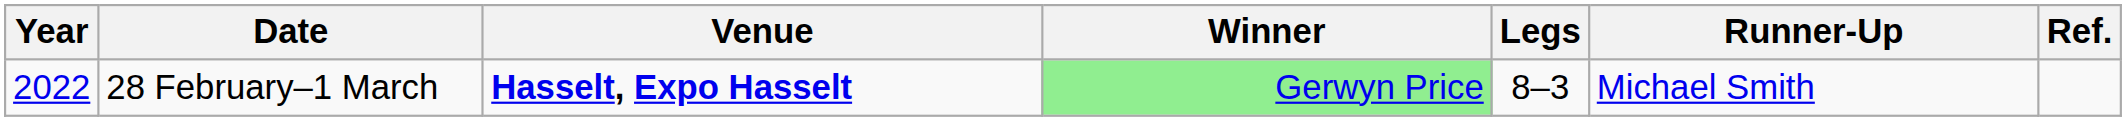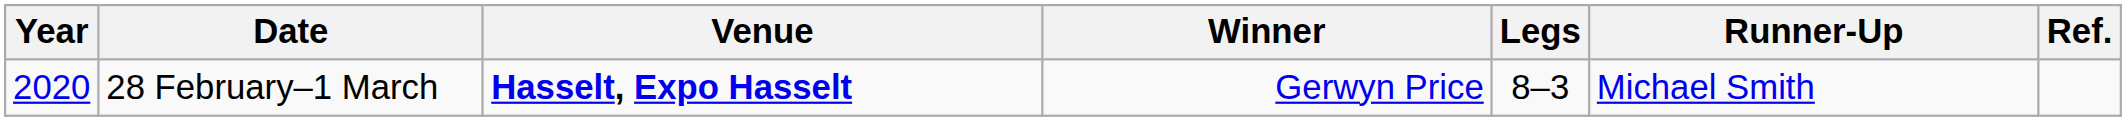 <table class="wikitable">
 <tr>
 <th>Year</th>
 <th style=width:170px>Date</th>
 <th style=width:250px>Venue</th>
 <th style=width:200px>Winner</th>
 <th>Legs</th>
 <th style=width:200px>Runner-Up</th>
 <th>Ref.</th>
 </tr>
 <tr>
-<td align=center><a href='#'>2022</a></td>
+<td align=center><a href='#'>2020</a></td>
 <td align=left>28 February–1 March</td>
 <td><strong> <a href='#'>Hasselt</a>, <a href='#'>Expo Hasselt</a></strong></td>
-<td align=right style="background: lightgreen;"><a href='#'>Gerwyn Price</a> </td>
+<td align=right><a href='#'>Gerwyn Price</a> </td>
 <td align=center>8–3</td>
 <td> <a href='#'>Michael Smith</a></td>
 <td align="center"></td>
 </tr>
 </table>
